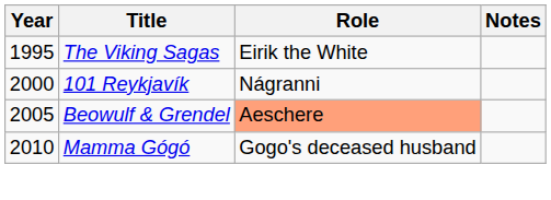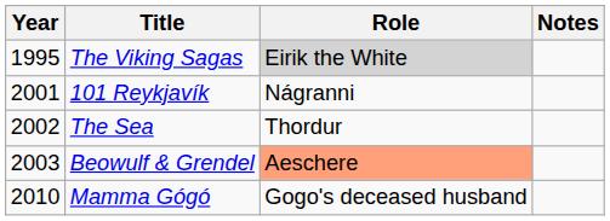 <table class="wikitable sortable">
 <tr>
 <th>Year</th>
 <th>Title</th>
 <th>Role</th>
 <th class="unsortable">Notes</th>
 </tr>
 <tr>
 <td>1995</td>
 <td><em><a href='#'>The Viking Sagas</a></em></td>
-<td>Eirik the White</td>
+<td style="background: lightgrey;">Eirik the White</td>
 <td></td>
 </tr>
 <tr>
-<td>2000</td>
+<td>2001</td>
 <td><em><a href='#'>101 Reykjavík</a></em></td>
 <td>Nágranni</td>
 <td></td>
 </tr>
 <tr>
-<td>2005</td>
+<td>2002</td>
+<td><em><a href='#'>The Sea</a></em></td>
+<td>Thordur</td>
+<td></td>
+</tr>
+<tr>
+<td>2003</td>
 <td><em><a href='#'>Beowulf & Grendel</a></em></td>
 <td style="background: lightsalmon;">Aeschere</td>
 <td></td>
 </tr>
 <tr>
 <td>2010</td>
 <td><em><a href='#'>Mamma Gógó</a></em></td>
 <td>Gogo's deceased husband</td>
 <td></td>
 </tr>
 </table>
